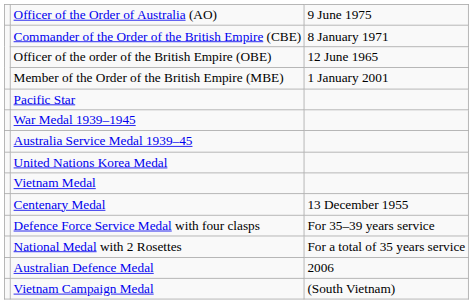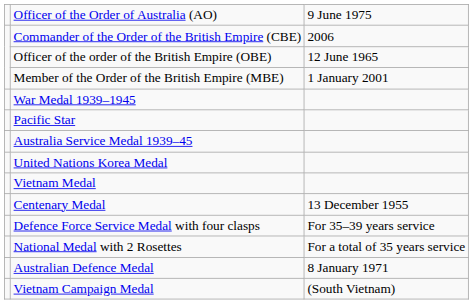 <table class="wikitable">
 <tr>
 <td></td>
 <td><a href='#'>Officer of the Order of Australia</a> (AO)</td>
 <td>9 June 1975</td>
 </tr>
 <tr>
 <td rowspan=3></td>
 <td><a href='#'>Commander of the Order of the British Empire</a> (CBE)</td>
-<td>8 January 1971</td>
+<td>2006</td>
 </tr>
 <tr>
 <td>Officer of the order of the British Empire (OBE)</td>
 <td>12 June 1965</td>
 </tr>
 <tr>
 <td>Member of the Order of the British Empire (MBE)</td>
 <td>1 January 2001</td>
 </tr>
 <tr>
 <td></td>
-<td><a href='#'>Pacific Star</a></td>
+<td><a href='#'>War Medal 1939–1945</a></td>
 <td></td>
 </tr>
 <tr>
 <td></td>
-<td><a href='#'>War Medal 1939–1945</a></td>
+<td><a href='#'>Pacific Star</a></td>
 <td></td>
 </tr>
 <tr>
 <td></td>
 <td><a href='#'>Australia Service Medal 1939–45</a></td>
 <td></td>
 </tr>
 <tr>
 <td></td>
 <td><a href='#'>United Nations Korea Medal</a></td>
 <td></td>
 </tr>
 <tr>
 <td></td>
 <td><a href='#'>Vietnam Medal</a></td>
 <td></td>
 </tr>
 <tr>
 <td></td>
 <td><a href='#'>Centenary Medal</a></td>
 <td>13 December 1955</td>
 </tr>
 <tr>
 <td></td>
 <td><a href='#'>Defence Force Service Medal</a> with four clasps</td>
 <td>For 35–39 years service</td>
 </tr>
 <tr>
 <td></td>
 <td><a href='#'>National Medal</a> with 2 Rosettes</td>
 <td>For a total of 35 years service</td>
 </tr>
 <tr>
 <td></td>
 <td><a href='#'>Australian Defence Medal</a></td>
-<td>2006</td>
+<td>8 January 1971</td>
 </tr>
 <tr>
 <td></td>
 <td><a href='#'>Vietnam Campaign Medal</a></td>
 <td>(South Vietnam)</td>
 </tr>
 </table>
